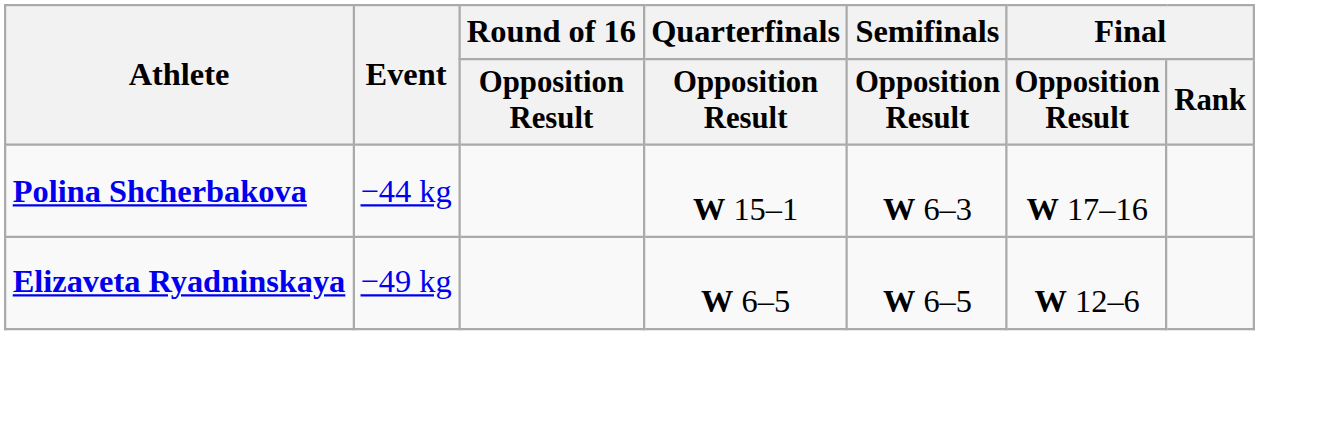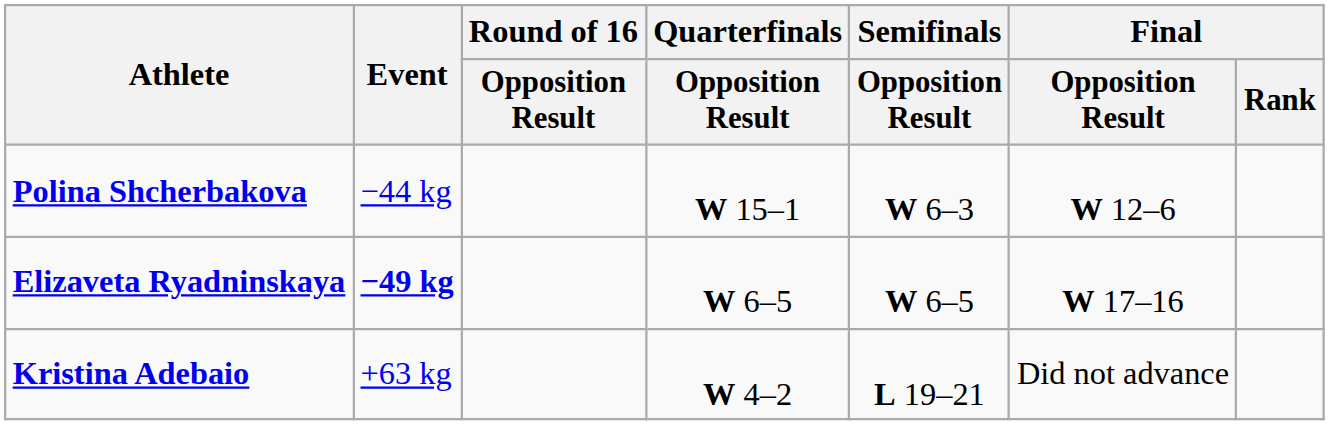 <table class="wikitable" style="text-align:center;font-size:90%">
 <tr>
 <th rowspan=2>Athlete</th>
 <th rowspan=2>Event</th>
 <th>Round of 16</th>
 <th>Quarterfinals</th>
 <th>Semifinals</th>
 <th colspan=2>Final</th>
 </tr>
 <tr style="font-size:95%">
 <th>Opposition<br>Result</th>
 <th>Opposition<br>Result</th>
 <th>Opposition<br>Result</th>
 <th>Opposition<br>Result</th>
 <th>Rank</th>
 </tr>
 <tr>
 <td align=left><strong><a href='#'>Polina Shcherbakova</a></strong></td>
 <td align=left><a href='#'>−44 kg</a></td>
 <td></td>
 <td><br><strong>W</strong> 15–1</td>
 <td><br><strong>W</strong> 6–3</td>
+<td><br><strong>W</strong> 12–6</td>
+<td></td>
+</tr>
+<tr>
+<td align=left><strong><a href='#'>Elizaveta Ryadninskaya</a></strong></td>
+<td align=left><strong><a href='#'>−49 kg</a></strong></td>
+<td></td>
+<td><br><strong>W</strong> 6–5</td>
+<td><br><strong>W</strong> 6–5</td>
 <td><br><strong>W</strong> 17–16</td>
 <td></td>
 </tr>
 <tr>
-<td align=left><strong><a href='#'>Elizaveta Ryadninskaya</a></strong></td>
-<td align=left><a href='#'>−49 kg</a></td>
+<td align=left><strong><a href='#'>Kristina Adebaio</a></strong></td>
+<td align=left><a href='#'>+63 kg</a></td>
 <td></td>
-<td><br><strong>W</strong> 6–5</td>
-<td><br><strong>W</strong> 6–5</td>
-<td><br><strong>W</strong> 12–6</td>
+<td><br><strong>W</strong> 4–2</td>
+<td><br><strong>L</strong> 19–21</td>
+<td>Did not advance</td>
 <td></td>
 </tr>
 </table>
